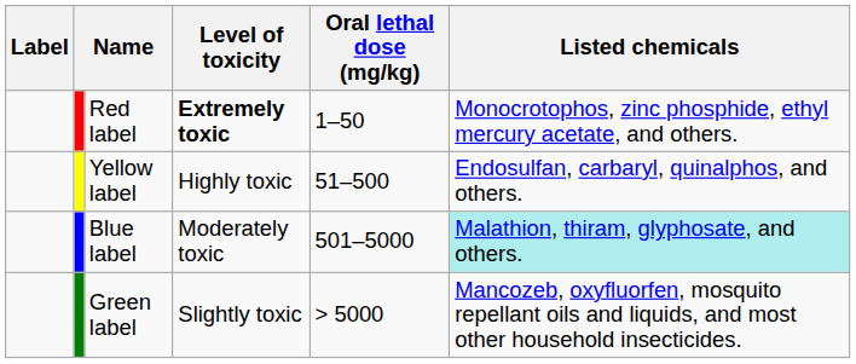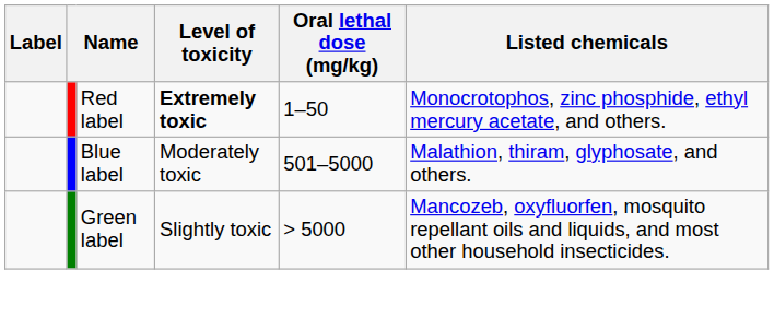 <table class="wikitable">
 <tr>
 <th style="text-align: center">Label</th>
 <th style="text-align: center" colspan=2>Name</th>
 <th style="text-align: center">Level of toxicity</th>
 <th style="text-align: center">Oral <a href='#'>lethal dose</a> (mg/kg)</th>
 <th style="text-align: center">Listed chemicals</th>
 </tr>
 <tr>
 <td></td>
 <td bgcolor="red"></td>
 <td>Red label</td>
 <td><strong>Extremely toxic</strong></td>
 <td>1–50</td>
 <td><a href='#'>Monocrotophos</a>, <a href='#'>zinc phosphide</a>, <a href='#'>ethyl mercury acetate</a>, and others.</td>
 </tr>
 <tr>
 <td></td>
-<td bgcolor="yellow"></td>
-<td>Yellow label</td>
-<td>Highly toxic</td>
-<td>51–500</td>
-<td><a href='#'>Endosulfan</a>, <a href='#'>carbaryl</a>, <a href='#'>quinalphos</a>, and others.</td>
-</tr>
-<tr>
-<td></td>
 <td bgcolor="blue"></td>
 <td>Blue label</td>
 <td>Moderately toxic</td>
 <td>501–5000</td>
-<td style="background: paleturquoise;"><a href='#'>Malathion</a>, <a href='#'>thiram</a>, <a href='#'>glyphosate</a>, and others.</td>
+<td><a href='#'>Malathion</a>, <a href='#'>thiram</a>, <a href='#'>glyphosate</a>, and others.</td>
 </tr>
 <tr>
 <td></td>
 <td bgcolor="green"></td>
 <td>Green label</td>
 <td>Slightly toxic</td>
 <td>> 5000</td>
 <td><a href='#'>Mancozeb</a>, <a href='#'>oxyfluorfen</a>, mosquito repellant oils and liquids, and most other household insecticides.</td>
 </tr>
 </table>
